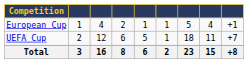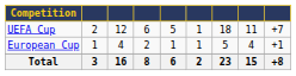 <table class="wikitable" style="text-align:center">
 <tr>
 <th style="background:#293860;color:#F4CA16;border:1px solid #F4CA16;">Competition</th>
 <th style="width:28px;background:#293860;color:#F4CA16;border:1px solid #F4CA16;"></th>
 <th style="width:28px;background:#293860;color:#F4CA16;border:1px solid #F4CA16;"></th>
 <th style="width:28px;background:#293860;color:#F4CA16;border:1px solid #F4CA16;"></th>
 <th style="width:28px;background:#293860;color:#F4CA16;border:1px solid #F4CA16;"></th>
 <th style="width:28px;background:#293860;color:#F4CA16;border:1px solid #F4CA16;"></th>
 <th style="width:28px;background:#293860;color:#F4CA16;border:1px solid #F4CA16;"></th>
 <th style="width:28px;background:#293860;color:#F4CA16;border:1px solid #F4CA16;"></th>
 <th style="width:28px;background:#293860;color:#F4CA16;border:1px solid #F4CA16;"></th>
 </tr>
 <tr>
+<td align=left><a href='#'>UEFA Cup</a></td>
+<td>2</td>
+<td>12</td>
+<td>6</td>
+<td>5</td>
+<td>1</td>
+<td>18</td>
+<td>11</td>
+<td>+7</td>
+</tr>
+<tr>
 <td align=left><a href='#'>European Cup</a></td>
 <td>1</td>
 <td>4</td>
 <td>2</td>
 <td>1</td>
 <td>1</td>
 <td>5</td>
 <td>4</td>
 <td>+1</td>
-</tr>
-<tr>
-<td align=left><a href='#'>UEFA Cup</a></td>
-<td>2</td>
-<td>12</td>
-<td>6</td>
-<td>5</td>
-<td>1</td>
-<td>18</td>
-<td>11</td>
-<td>+7</td>
 </tr>
 <tr>
 </tr>
 <tr class="sortbottom">
 <th>Total</th>
 <th>3</th>
 <th>16</th>
 <th>8</th>
 <th>6</th>
 <th>2</th>
 <th>23</th>
 <th>15</th>
 <th>+8</th>
 </tr>
 </table>
